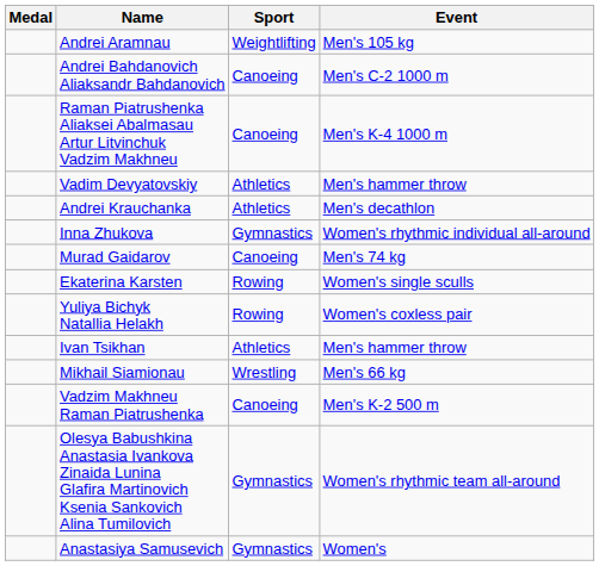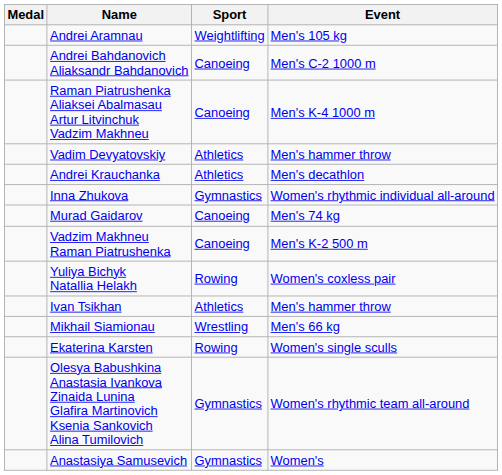 <table class="wikitable sortable" style="font-size:95%">
 <tr>
 <th>Medal</th>
 <th>Name</th>
 <th>Sport</th>
 <th>Event</th>
 </tr>
 <tr>
 <td></td>
 <td><a href='#'>Andrei Aramnau</a></td>
 <td><a href='#'>Weightlifting</a></td>
 <td><a href='#'>Men's 105 kg</a></td>
 </tr>
 <tr>
 <td></td>
 <td><a href='#'>Andrei Bahdanovich</a><br><a href='#'>Aliaksandr Bahdanovich</a></td>
 <td><a href='#'>Canoeing</a></td>
 <td><a href='#'>Men's C-2 1000 m</a></td>
 </tr>
 <tr>
 <td></td>
 <td><a href='#'>Raman Piatrushenka</a><br><a href='#'>Aliaksei Abalmasau</a><br><a href='#'>Artur Litvinchuk</a><br><a href='#'>Vadzim Makhneu</a></td>
 <td><a href='#'>Canoeing</a></td>
 <td><a href='#'>Men's K-4 1000 m</a></td>
 </tr>
 <tr>
 <td></td>
 <td><a href='#'>Vadim Devyatovskiy</a></td>
 <td><a href='#'>Athletics</a></td>
 <td><a href='#'>Men's hammer throw</a></td>
 </tr>
 <tr>
 <td></td>
 <td><a href='#'>Andrei Krauchanka</a></td>
 <td><a href='#'>Athletics</a></td>
 <td><a href='#'>Men's decathlon</a></td>
 </tr>
 <tr>
 <td></td>
 <td><a href='#'>Inna Zhukova</a></td>
 <td><a href='#'>Gymnastics</a></td>
 <td><a href='#'>Women's rhythmic individual all-around</a></td>
 </tr>
 <tr>
 <td></td>
 <td><a href='#'>Murad Gaidarov</a></td>
 <td><a href='#'>Canoeing</a></td>
 <td><a href='#'>Men's 74 kg</a></td>
 </tr>
 <tr>
 <td></td>
-<td><a href='#'>Ekaterina Karsten</a></td>
-<td><a href='#'>Rowing</a></td>
-<td><a href='#'>Women's single sculls</a></td>
+<td><a href='#'>Vadzim Makhneu</a><br> <a href='#'>Raman Piatrushenka</a></td>
+<td><a href='#'>Canoeing</a></td>
+<td><a href='#'>Men's K-2 500 m</a></td>
 </tr>
 <tr>
 <td></td>
 <td><a href='#'>Yuliya Bichyk</a><br><a href='#'>Natallia Helakh</a></td>
 <td><a href='#'>Rowing</a></td>
 <td><a href='#'>Women's coxless pair</a></td>
 </tr>
 <tr>
 <td></td>
 <td><a href='#'>Ivan Tsikhan</a></td>
 <td><a href='#'>Athletics</a></td>
 <td><a href='#'>Men's hammer throw</a></td>
 </tr>
 <tr>
 <td></td>
 <td><a href='#'>Mikhail Siamionau</a></td>
 <td><a href='#'>Wrestling</a></td>
 <td><a href='#'>Men's 66 kg</a></td>
 </tr>
 <tr>
 <td></td>
-<td><a href='#'>Vadzim Makhneu</a><br> <a href='#'>Raman Piatrushenka</a></td>
-<td><a href='#'>Canoeing</a></td>
-<td><a href='#'>Men's K-2 500 m</a></td>
+<td><a href='#'>Ekaterina Karsten</a></td>
+<td><a href='#'>Rowing</a></td>
+<td><a href='#'>Women's single sculls</a></td>
 </tr>
 <tr>
 <td></td>
 <td><a href='#'>Olesya Babushkina</a><br> <a href='#'>Anastasia Ivankova</a><br> <a href='#'>Zinaida Lunina</a><br> <a href='#'>Glafira Martinovich</a><br> <a href='#'>Ksenia Sankovich</a><br> <a href='#'>Alina Tumilovich</a></td>
 <td><a href='#'>Gymnastics</a></td>
 <td><a href='#'>Women's rhythmic team all-around</a></td>
 </tr>
 <tr>
 <td></td>
 <td><a href='#'>Anastasiya Samusevich</a></td>
 <td><a href='#'>Gymnastics</a></td>
 <td><a href='#'>Women's</a></td>
 </tr>
 </table>
